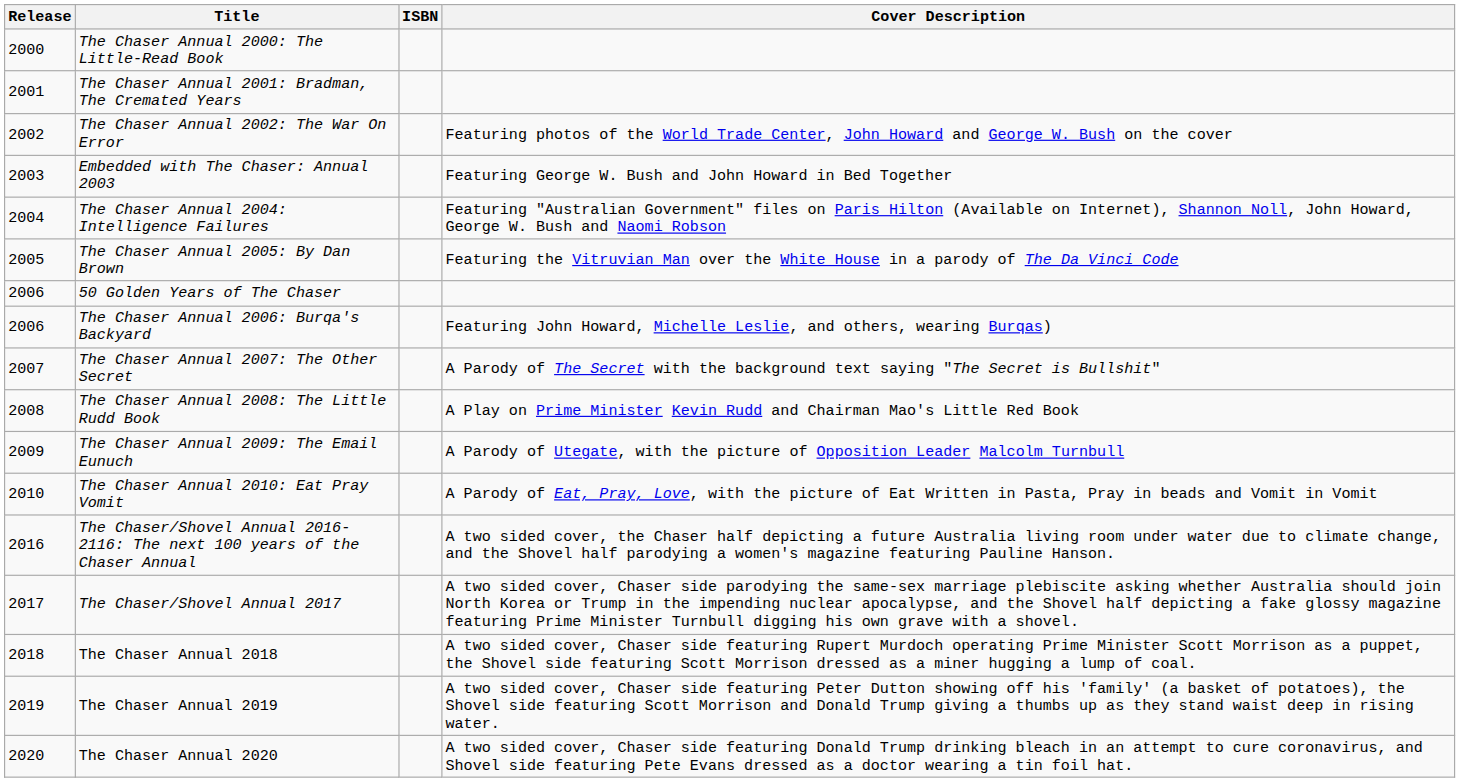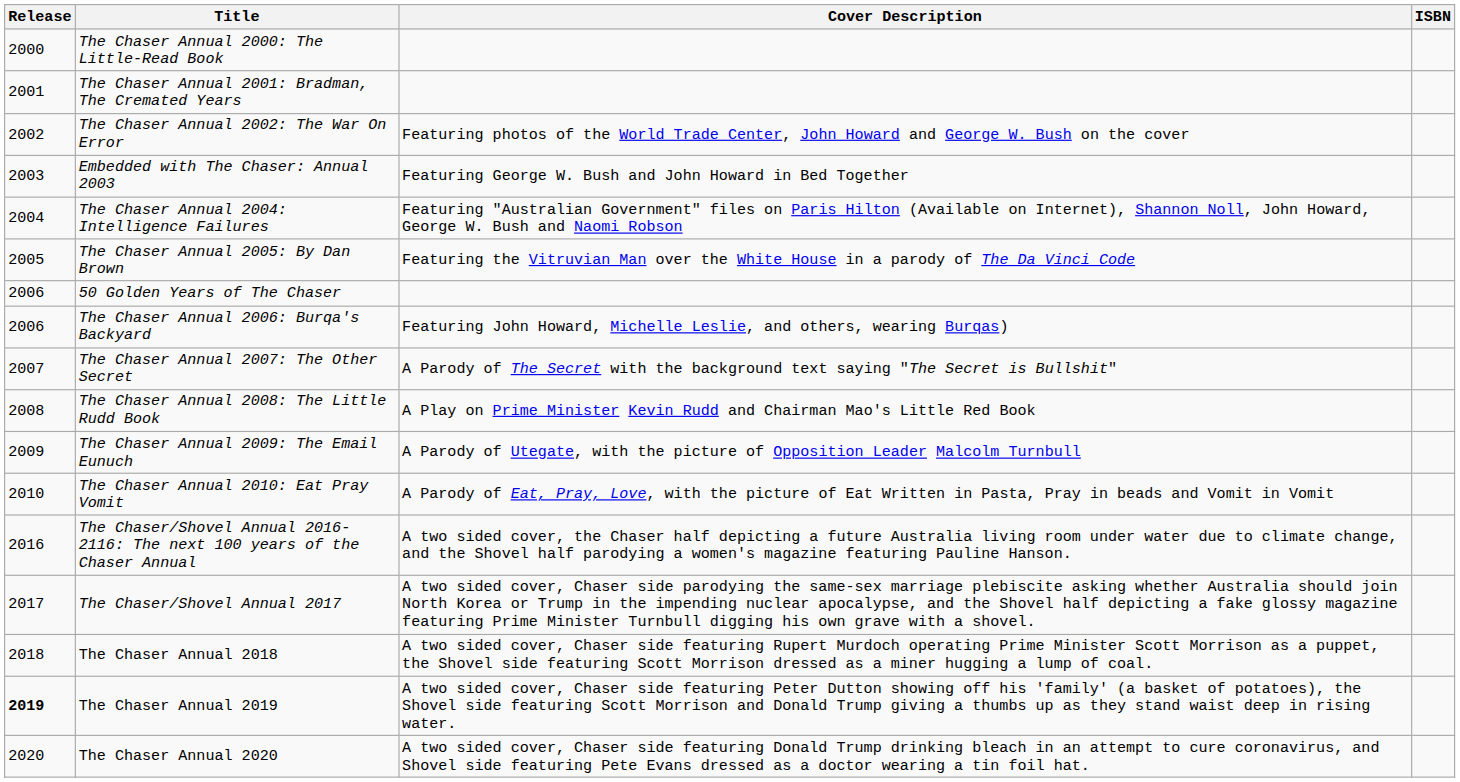 <table class="wikitable">
 <tr>
 <th>Release</th>
 <th>Title</th>
+<th>Cover Description</th>
 <th>ISBN</th>
-<th>Cover Description</th>
 </tr>
 <tr>
 <td>2000</td>
 <td><em>The Chaser Annual 2000: The Little-Read Book</em></td>
 <td></td>
 <td></td>
 </tr>
 <tr>
 <td>2001</td>
 <td><em>The Chaser Annual 2001: Bradman, The Cremated Years</em></td>
 <td></td>
 <td></td>
 </tr>
 <tr>
 <td>2002</td>
 <td><em>The Chaser Annual 2002: The War On Error</em></td>
+<td>Featuring photos of the <a href='#'>World Trade Center</a>, <a href='#'>John Howard</a> and <a href='#'>George W. Bush</a> on the cover</td>
 <td></td>
-<td>Featuring photos of the <a href='#'>World Trade Center</a>, <a href='#'>John Howard</a> and <a href='#'>George W. Bush</a> on the cover</td>
 </tr>
 <tr>
 <td>2003</td>
 <td><em>Embedded with The Chaser: Annual 2003</em></td>
+<td>Featuring George W. Bush and John Howard in Bed Together</td>
 <td></td>
-<td>Featuring George W. Bush and John Howard in Bed Together</td>
 </tr>
 <tr>
 <td>2004</td>
 <td><em>The Chaser Annual 2004: Intelligence Failures</em></td>
+<td>Featuring "Australian Government" files on <a href='#'>Paris Hilton</a> (Available on Internet), <a href='#'>Shannon Noll</a>, John Howard, George W. Bush and <a href='#'>Naomi Robson</a></td>
 <td></td>
-<td>Featuring "Australian Government" files on <a href='#'>Paris Hilton</a> (Available on Internet), <a href='#'>Shannon Noll</a>, John Howard, George W. Bush and <a href='#'>Naomi Robson</a></td>
 </tr>
 <tr>
 <td>2005</td>
 <td><em>The Chaser Annual 2005: By Dan Brown</em></td>
+<td>Featuring the <a href='#'>Vitruvian Man</a> over the <a href='#'>White House</a> in a parody of <em><a href='#'>The Da Vinci Code</a></em></td>
 <td></td>
-<td>Featuring the <a href='#'>Vitruvian Man</a> over the <a href='#'>White House</a> in a parody of <em><a href='#'>The Da Vinci Code</a></em></td>
 </tr>
 <tr>
 <td>2006</td>
 <td><em>50 Golden Years of The Chaser</em></td>
 <td></td>
 <td></td>
 </tr>
 <tr>
 <td>2006</td>
 <td><em>The Chaser Annual 2006: Burqa's Backyard</em></td>
+<td>Featuring John Howard, <a href='#'>Michelle Leslie</a>, and others, wearing <a href='#'>Burqas</a>)</td>
 <td></td>
-<td>Featuring John Howard, <a href='#'>Michelle Leslie</a>, and others, wearing <a href='#'>Burqas</a>)</td>
 </tr>
 <tr>
 <td>2007</td>
 <td><em>The Chaser Annual 2007: The Other Secret</em></td>
+<td>A Parody of <a href='#'><em>The Secret</em></a> with the background text saying "<em>The Secret is Bullshit</em>"</td>
 <td></td>
-<td>A Parody of <a href='#'><em>The Secret</em></a> with the background text saying "<em>The Secret is Bullshit</em>"</td>
 </tr>
 <tr>
 <td>2008</td>
 <td><em>The Chaser Annual 2008: The Little Rudd Book</em></td>
+<td>A Play on <a href='#'>Prime Minister</a> <a href='#'>Kevin Rudd</a> and Chairman Mao's Little Red Book</td>
 <td></td>
-<td>A Play on <a href='#'>Prime Minister</a> <a href='#'>Kevin Rudd</a> and Chairman Mao's Little Red Book</td>
 </tr>
 <tr>
 <td>2009</td>
 <td><em>The Chaser Annual 2009: The Email Eunuch</em></td>
+<td>A Parody of <a href='#'>Utegate</a>, with the picture of <a href='#'>Opposition Leader</a> <a href='#'>Malcolm Turnbull</a></td>
 <td></td>
-<td>A Parody of <a href='#'>Utegate</a>, with the picture of <a href='#'>Opposition Leader</a> <a href='#'>Malcolm Turnbull</a></td>
 </tr>
 <tr>
 <td>2010</td>
 <td><em>The Chaser Annual 2010: Eat Pray Vomit</em></td>
+<td>A Parody of <em><a href='#'>Eat, Pray, Love</a></em>, with the picture of Eat Written in Pasta, Pray in beads and Vomit in Vomit</td>
 <td></td>
-<td>A Parody of <em><a href='#'>Eat, Pray, Love</a></em>, with the picture of Eat Written in Pasta, Pray in beads and Vomit in Vomit</td>
 </tr>
 <tr>
 <td>2016</td>
 <td><em>The Chaser/Shovel Annual 2016-2116: The next 100 years of the Chaser Annual</em></td>
+<td>A two sided cover, the Chaser half depicting a future Australia living room under water due to climate change, and the Shovel half parodying a women's magazine featuring Pauline Hanson.</td>
 <td></td>
-<td>A two sided cover, the Chaser half depicting a future Australia living room under water due to climate change, and the Shovel half parodying a women's magazine featuring Pauline Hanson.</td>
 </tr>
 <tr>
 <td>2017</td>
 <td><em>The Chaser/Shovel Annual 2017</em></td>
+<td>A two sided cover, Chaser side parodying the same-sex marriage plebiscite asking whether Australia should join North Korea or Trump in the impending nuclear apocalypse, and the Shovel half depicting a fake glossy magazine featuring Prime Minister Turnbull digging his own grave with a shovel.</td>
 <td></td>
-<td>A two sided cover, Chaser side parodying the same-sex marriage plebiscite asking whether Australia should join North Korea or Trump in the impending nuclear apocalypse, and the Shovel half depicting a fake glossy magazine featuring Prime Minister Turnbull digging his own grave with a shovel.</td>
 </tr>
 <tr>
 <td>2018</td>
 <td>The Chaser Annual 2018</td>
+<td>A two sided cover, Chaser side featuring Rupert Murdoch operating Prime Minister Scott Morrison as a puppet, the Shovel side featuring Scott Morrison dressed as a miner hugging a lump of coal.</td>
 <td></td>
-<td>A two sided cover, Chaser side featuring Rupert Murdoch operating Prime Minister Scott Morrison as a puppet, the Shovel side featuring Scott Morrison dressed as a miner hugging a lump of coal.</td>
 </tr>
 <tr>
-<td>2019</td>
+<td><strong>2019</strong></td>
 <td>The Chaser Annual 2019</td>
+<td>A two sided cover, Chaser side featuring Peter Dutton showing off his 'family' (a basket of potatoes), the Shovel side featuring Scott Morrison and Donald Trump giving a thumbs up as they stand waist deep in rising water.</td>
 <td></td>
-<td>A two sided cover, Chaser side featuring Peter Dutton showing off his 'family' (a basket of potatoes), the Shovel side featuring Scott Morrison and Donald Trump giving a thumbs up as they stand waist deep in rising water.</td>
 </tr>
 <tr>
 <td>2020</td>
 <td>The Chaser Annual 2020</td>
+<td>A two sided cover, Chaser side featuring Donald Trump drinking bleach in an attempt to cure coronavirus, and Shovel side featuring Pete Evans dressed as a doctor wearing a tin foil hat.</td>
 <td></td>
-<td>A two sided cover, Chaser side featuring Donald Trump drinking bleach in an attempt to cure coronavirus, and Shovel side featuring Pete Evans dressed as a doctor wearing a tin foil hat.</td>
 </tr>
 </table>
